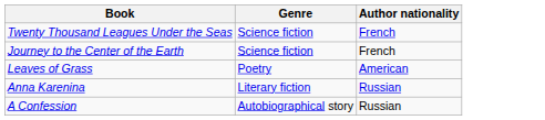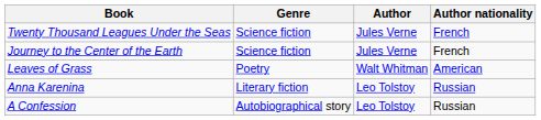 <table class="wikitable">
 <tr>
 <th>Book</th>
 <th>Genre</th>
+<th>Author</th>
 <th>Author nationality</th>
 </tr>
 <tr>
 <td><em><a href='#'>Twenty Thousand Leagues Under the Seas</a></em></td>
 <td><a href='#'>Science fiction</a></td>
+<td><a href='#'>Jules Verne</a></td>
 <td><a href='#'>French</a></td>
 </tr>
 <tr>
 <td><em><a href='#'>Journey to the Center of the Earth</a></em></td>
 <td><a href='#'>Science fiction</a></td>
+<td><a href='#'>Jules Verne</a></td>
 <td>French</td>
 </tr>
 <tr>
 <td><em><a href='#'>Leaves of Grass</a></em></td>
 <td><a href='#'>Poetry</a></td>
+<td><a href='#'>Walt Whitman</a></td>
 <td><a href='#'>American</a></td>
 </tr>
 <tr>
 <td><em><a href='#'>Anna Karenina</a></em></td>
 <td><a href='#'>Literary fiction</a></td>
+<td><a href='#'>Leo Tolstoy</a></td>
 <td><a href='#'>Russian</a></td>
 </tr>
 <tr>
 <td><em><a href='#'>A Confession</a></em></td>
 <td><a href='#'>Autobiographical</a> story</td>
+<td><a href='#'>Leo Tolstoy</a></td>
 <td>Russian</td>
 </tr>
 </table>
